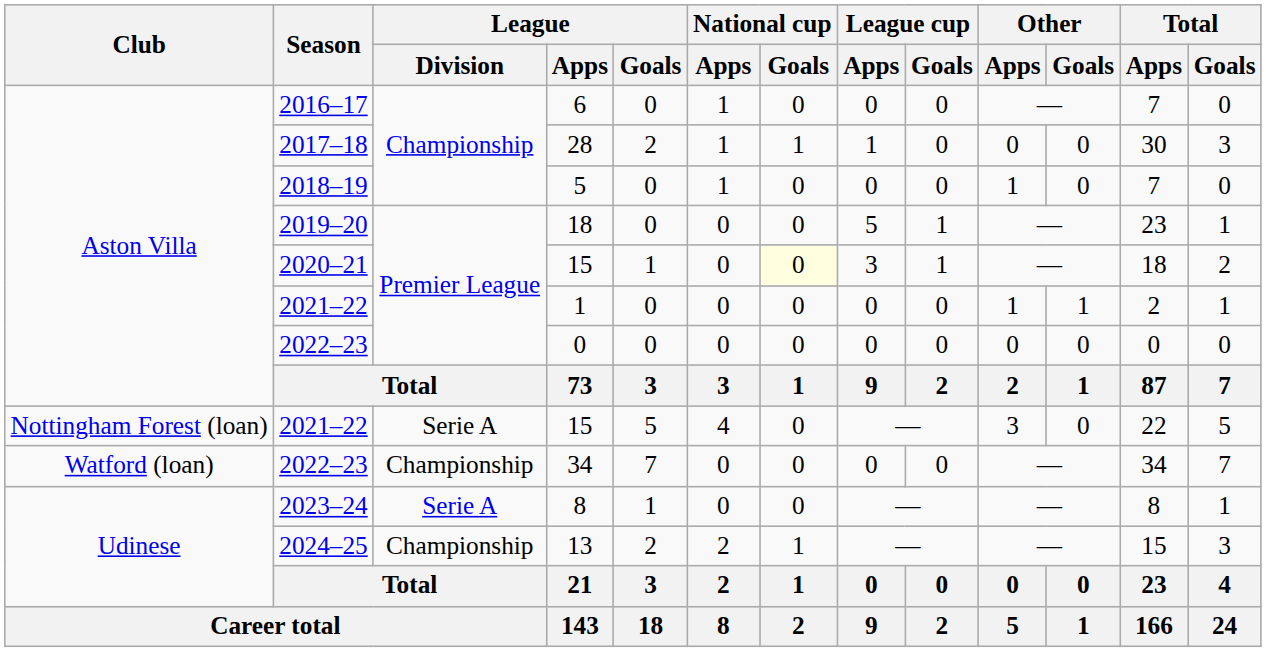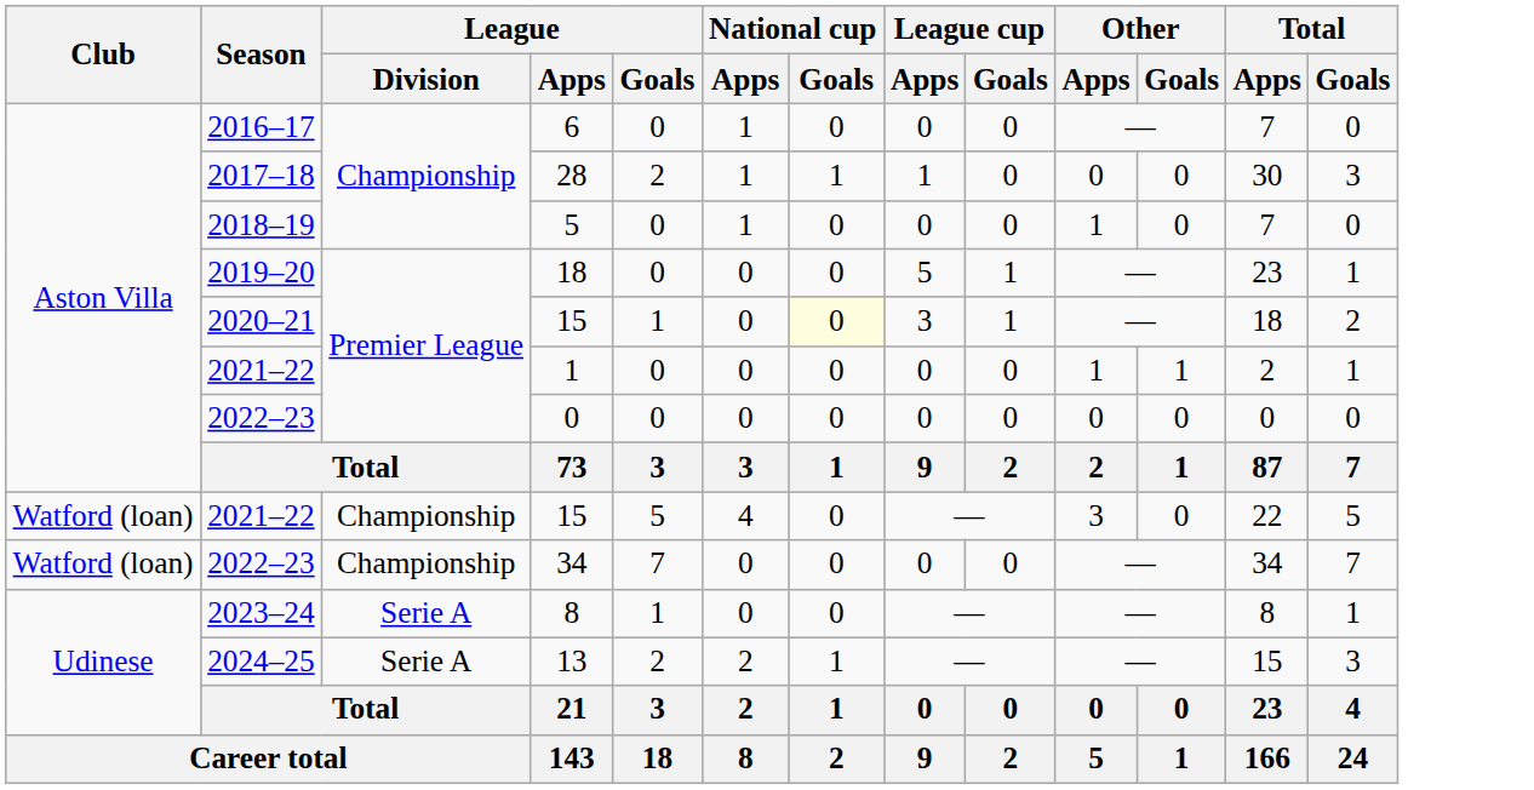 <table class=wikitable style="text-align: center">
 <tr>
 <th rowspan="2">Club</th>
 <th rowspan="2">Season</th>
 <th colspan="3">League</th>
 <th colspan="2">National cup</th>
 <th colspan="2">League cup</th>
 <th colspan="2">Other</th>
 <th colspan="2">Total</th>
 </tr>
 <tr>
 <th>Division</th>
 <th>Apps</th>
 <th>Goals</th>
 <th>Apps</th>
 <th>Goals</th>
 <th>Apps</th>
 <th>Goals</th>
 <th>Apps</th>
 <th>Goals</th>
 <th>Apps</th>
 <th>Goals</th>
 </tr>
 <tr>
 <td rowspan="8"><a href='#'>Aston Villa</a></td>
 <td><a href='#'>2016–17</a></td>
 <td rowspan="3"><a href='#'>Championship</a></td>
 <td>6</td>
 <td>0</td>
 <td>1</td>
 <td>0</td>
 <td>0</td>
 <td>0</td>
 <td colspan="2">—</td>
 <td>7</td>
 <td>0</td>
 </tr>
 <tr>
 <td><a href='#'>2017–18</a></td>
 <td>28</td>
 <td>2</td>
 <td>1</td>
 <td>1</td>
 <td>1</td>
 <td>0</td>
 <td>0</td>
 <td>0</td>
 <td>30</td>
 <td>3</td>
 </tr>
 <tr>
 <td><a href='#'>2018–19</a></td>
 <td>5</td>
 <td>0</td>
 <td>1</td>
 <td>0</td>
 <td>0</td>
 <td>0</td>
 <td>1</td>
 <td>0</td>
 <td>7</td>
 <td>0</td>
 </tr>
 <tr>
 <td><a href='#'>2019–20</a></td>
 <td rowspan="4"><a href='#'>Premier League</a></td>
 <td>18</td>
 <td>0</td>
 <td>0</td>
 <td>0</td>
 <td>5</td>
 <td>1</td>
 <td colspan="2">—</td>
 <td>23</td>
 <td>1</td>
 </tr>
 <tr>
 <td><a href='#'>2020–21</a></td>
 <td>15</td>
 <td>1</td>
 <td>0</td>
 <td style="background: lightyellow;">0</td>
 <td>3</td>
 <td>1</td>
 <td colspan="2">—</td>
 <td>18</td>
 <td>2</td>
 </tr>
 <tr>
 <td><a href='#'>2021–22</a></td>
 <td>1</td>
 <td>0</td>
 <td>0</td>
 <td>0</td>
 <td>0</td>
 <td>0</td>
 <td>1</td>
 <td>1</td>
 <td>2</td>
 <td>1</td>
 </tr>
 <tr>
 <td><a href='#'>2022–23</a></td>
 <td>0</td>
 <td>0</td>
 <td>0</td>
 <td>0</td>
 <td>0</td>
 <td>0</td>
 <td>0</td>
 <td>0</td>
 <td>0</td>
 <td>0</td>
 </tr>
 <tr>
 <th colspan="2">Total</th>
 <th>73</th>
 <th>3</th>
 <th>3</th>
 <th>1</th>
 <th>9</th>
 <th>2</th>
 <th>2</th>
 <th>1</th>
 <th>87</th>
 <th>7</th>
 </tr>
 <tr>
-<td><a href='#'>Nottingham Forest</a> (loan)</td>
+<td><a href='#'>Watford</a> (loan)</td>
 <td><a href='#'>2021–22</a></td>
-<td>Serie A</td>
+<td>Championship</td>
 <td>15</td>
 <td>5</td>
 <td>4</td>
 <td>0</td>
 <td colspan="2">—</td>
 <td>3</td>
 <td>0</td>
 <td>22</td>
 <td>5</td>
 </tr>
 <tr>
 <td><a href='#'>Watford</a> (loan)</td>
 <td><a href='#'>2022–23</a></td>
 <td>Championship</td>
 <td>34</td>
 <td>7</td>
 <td>0</td>
 <td>0</td>
 <td>0</td>
 <td>0</td>
 <td colspan="2">—</td>
 <td>34</td>
 <td>7</td>
 </tr>
 <tr>
 <td rowspan="3"><a href='#'>Udinese</a></td>
 <td><a href='#'>2023–24</a></td>
 <td><a href='#'>Serie A</a></td>
 <td>8</td>
 <td>1</td>
 <td>0</td>
 <td>0</td>
 <td colspan="2">—</td>
 <td colspan="2">—</td>
 <td>8</td>
 <td>1</td>
 </tr>
 <tr>
 <td><a href='#'>2024–25</a></td>
-<td>Championship</td>
+<td>Serie A</td>
 <td>13</td>
 <td>2</td>
 <td>2</td>
 <td>1</td>
 <td colspan="2">—</td>
 <td colspan="2">—</td>
 <td>15</td>
 <td>3</td>
 </tr>
 <tr>
 <th colspan="2">Total</th>
 <th>21</th>
 <th>3</th>
 <th>2</th>
 <th>1</th>
 <th>0</th>
 <th>0</th>
 <th>0</th>
 <th>0</th>
 <th>23</th>
 <th>4</th>
 </tr>
 <tr>
 <th colspan="3">Career total</th>
 <th>143</th>
 <th>18</th>
 <th>8</th>
 <th>2</th>
 <th>9</th>
 <th>2</th>
 <th>5</th>
 <th>1</th>
 <th>166</th>
 <th>24</th>
 </tr>
 </table>
